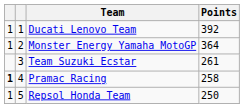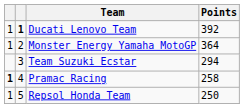 <table class="wikitable" style="font-size: 85%;">
 <tr>
 <th></th>
 <th></th>
 <th>Team</th>
 <th>Points</th>
 </tr>
 <tr>
 <td> 1</td>
-<td align=center>1</td>
+<td align=center><strong>1</strong></td>
 <td> <a href='#'>Ducati Lenovo Team</a></td>
 <td align=left>392</td>
 </tr>
 <tr>
 <td> 1</td>
 <td align=center>2</td>
 <td> <a href='#'>Monster Energy Yamaha MotoGP</a></td>
 <td align=left>364</td>
 </tr>
 <tr>
 <td></td>
 <td align=center>3</td>
 <td> <a href='#'>Team Suzuki Ecstar</a></td>
-<td align=left>261</td>
+<td align=left>294</td>
 </tr>
 <tr>
 <td><strong> 1</strong></td>
 <td align=center>4</td>
 <td> <a href='#'>Pramac Racing</a></td>
 <td align=left>258</td>
 </tr>
 <tr>
 <td> 1</td>
 <td align=center>5</td>
 <td> <a href='#'>Repsol Honda Team</a></td>
 <td align=left>250</td>
 </tr>
 </table>
